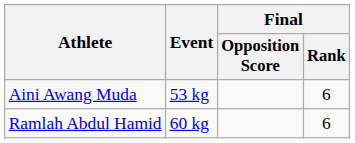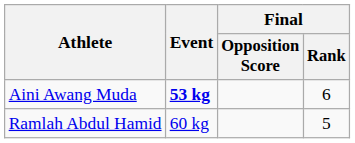 <table class=wikitable style="font-size:90%">
 <tr>
 <th rowspan=2>Athlete</th>
 <th rowspan=2>Event</th>
 <th colspan=2>Final</th>
 </tr>
 <tr style="font-size:95%">
 <th>Opposition<br>Score</th>
 <th>Rank</th>
 </tr>
 <tr align=center>
 <td align=left><a href='#'>Aini Awang Muda</a></td>
-<td align=left><a href='#'>53 kg</a></td>
+<td align=left><strong><a href='#'>53 kg</a></strong></td>
 <td></td>
 <td>6</td>
 </tr>
 <tr align=center>
 <td align=left><a href='#'>Ramlah Abdul Hamid</a></td>
 <td align=left><a href='#'>60 kg</a></td>
 <td></td>
-<td>6</td>
+<td>5</td>
 </tr>
 </table>
